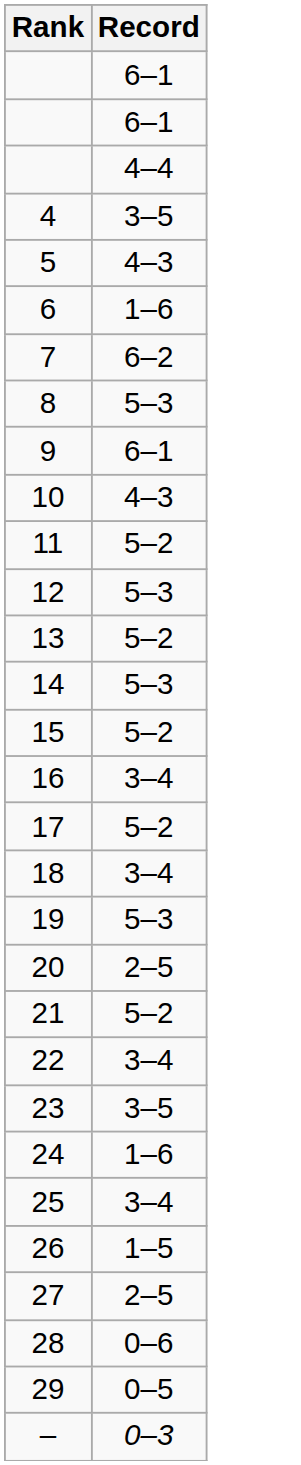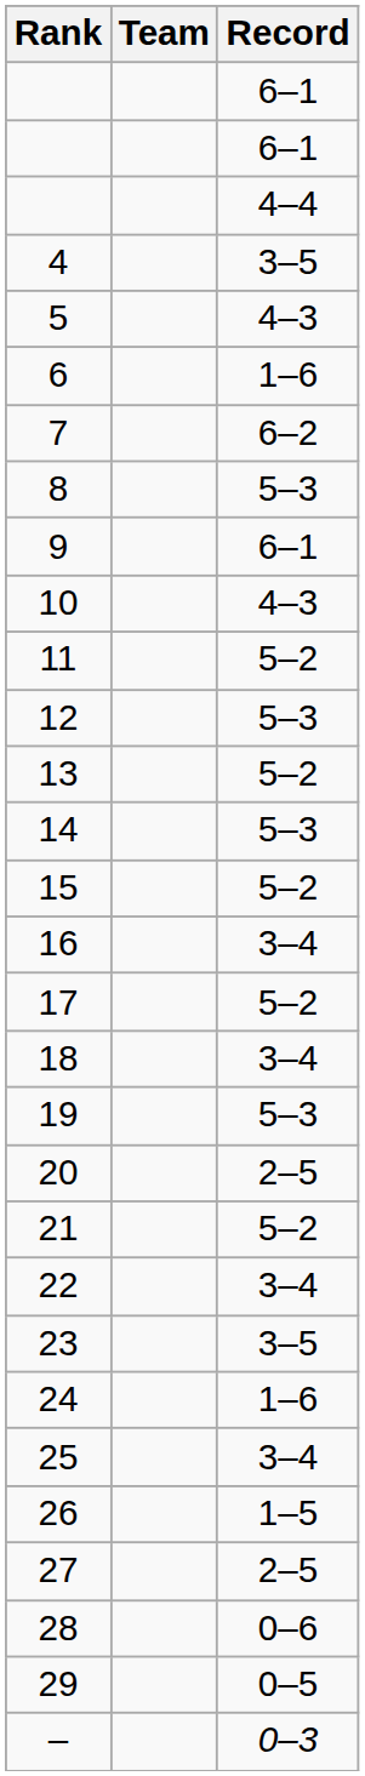 <table class="wikitable">
 <tr>
 <th>Rank</th>
+<th>Team</th>
 <th>Record</th>
 </tr>
 <tr>
 <td align=center></td>
+<td></td>
 <td align=center>6–1</td>
 </tr>
 <tr>
 <td align=center></td>
+<td></td>
 <td align=center>6–1</td>
 </tr>
 <tr>
 <td align=center></td>
+<td></td>
 <td align=center>4–4</td>
 </tr>
 <tr>
 <td align=center>4</td>
+<td></td>
 <td align=center>3–5</td>
 </tr>
 <tr>
 <td align=center>5</td>
+<td></td>
 <td align=center>4–3</td>
 </tr>
 <tr>
 <td align=center>6</td>
+<td></td>
 <td align=center>1–6</td>
 </tr>
 <tr>
 <td align=center>7</td>
+<td></td>
 <td align=center>6–2</td>
 </tr>
 <tr>
 <td align=center>8</td>
+<td></td>
 <td align=center>5–3</td>
 </tr>
 <tr>
 <td align=center>9</td>
+<td></td>
 <td align=center>6–1</td>
 </tr>
 <tr>
 <td align=center>10</td>
+<td></td>
 <td align=center>4–3</td>
 </tr>
 <tr>
 <td align=center>11</td>
+<td></td>
 <td align=center>5–2</td>
 </tr>
 <tr>
 <td align=center>12</td>
+<td></td>
 <td align=center>5–3</td>
 </tr>
 <tr>
 <td align=center>13</td>
+<td></td>
 <td align=center>5–2</td>
 </tr>
 <tr>
 <td align=center>14</td>
+<td></td>
 <td align=center>5–3</td>
 </tr>
 <tr>
 <td align=center>15</td>
+<td></td>
 <td align=center>5–2</td>
 </tr>
 <tr>
 <td align=center>16</td>
+<td></td>
 <td align=center>3–4</td>
 </tr>
 <tr>
 <td align=center>17</td>
+<td></td>
 <td align=center>5–2</td>
 </tr>
 <tr>
 <td align=center>18</td>
+<td></td>
 <td align=center>3–4</td>
 </tr>
 <tr>
 <td align=center>19</td>
+<td></td>
 <td align=center>5–3</td>
 </tr>
 <tr>
 <td align=center>20</td>
+<td></td>
 <td align=center>2–5</td>
 </tr>
 <tr>
 <td align=center>21</td>
+<td></td>
 <td align=center>5–2</td>
 </tr>
 <tr>
 <td align=center>22</td>
+<td></td>
 <td align=center>3–4</td>
 </tr>
 <tr>
 <td align=center>23</td>
+<td></td>
 <td align=center>3–5</td>
 </tr>
 <tr>
 <td align=center>24</td>
+<td></td>
 <td align=center>1–6</td>
 </tr>
 <tr>
 <td align=center>25</td>
+<td></td>
 <td align=center>3–4</td>
 </tr>
 <tr>
 <td align=center>26</td>
+<td></td>
 <td align=center>1–5</td>
 </tr>
 <tr>
 <td align=center>27</td>
+<td></td>
 <td align=center>2–5</td>
 </tr>
 <tr>
 <td align=center>28</td>
+<td></td>
 <td align=center>0–6</td>
 </tr>
 <tr>
 <td align=center>29</td>
+<td></td>
 <td align=center>0–5</td>
 </tr>
 <tr>
 <td align=center>–</td>
+<td><em></em></td>
 <td align=center><em>0–3</em></td>
 </tr>
 </table>
